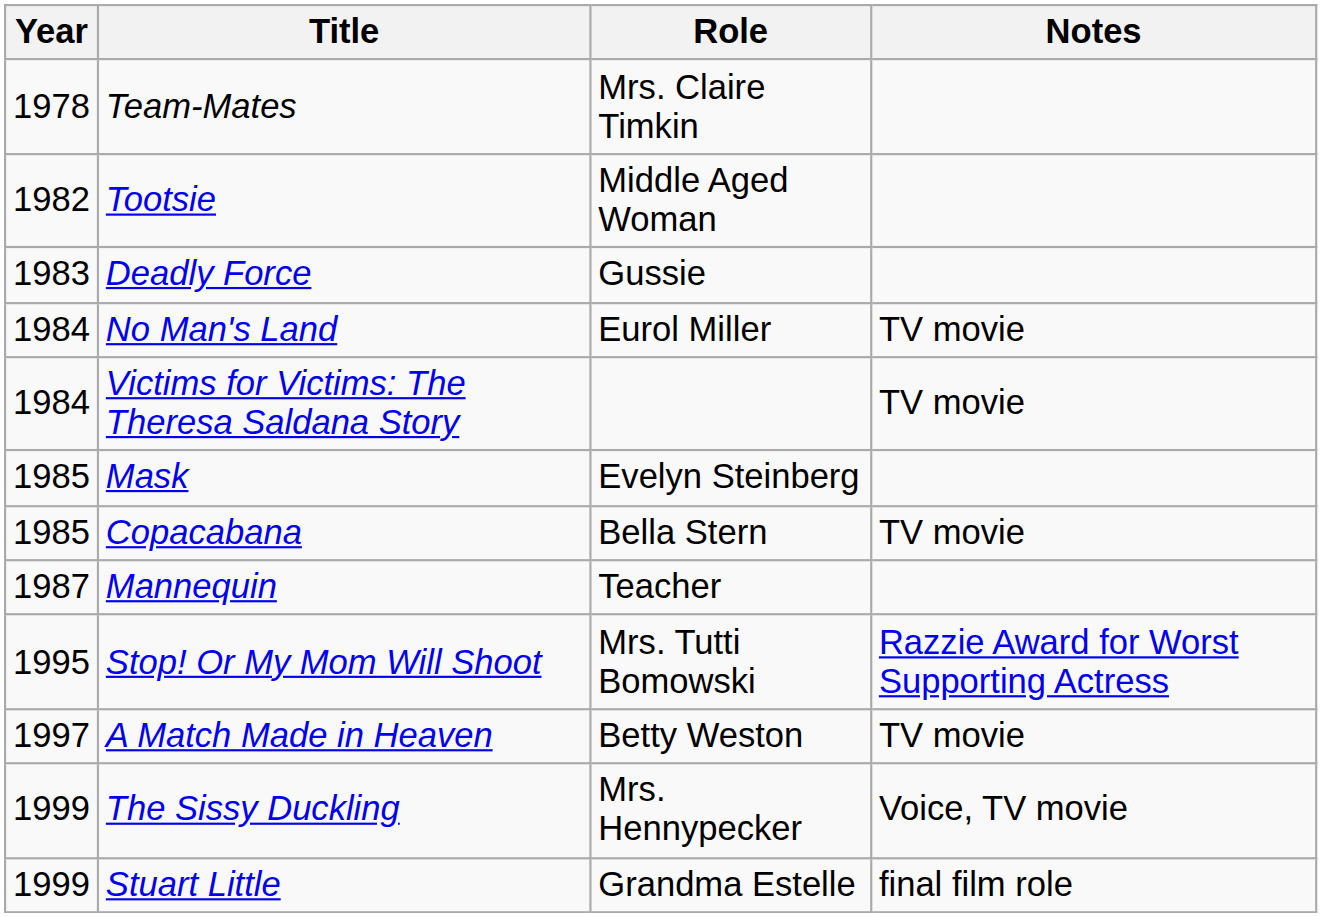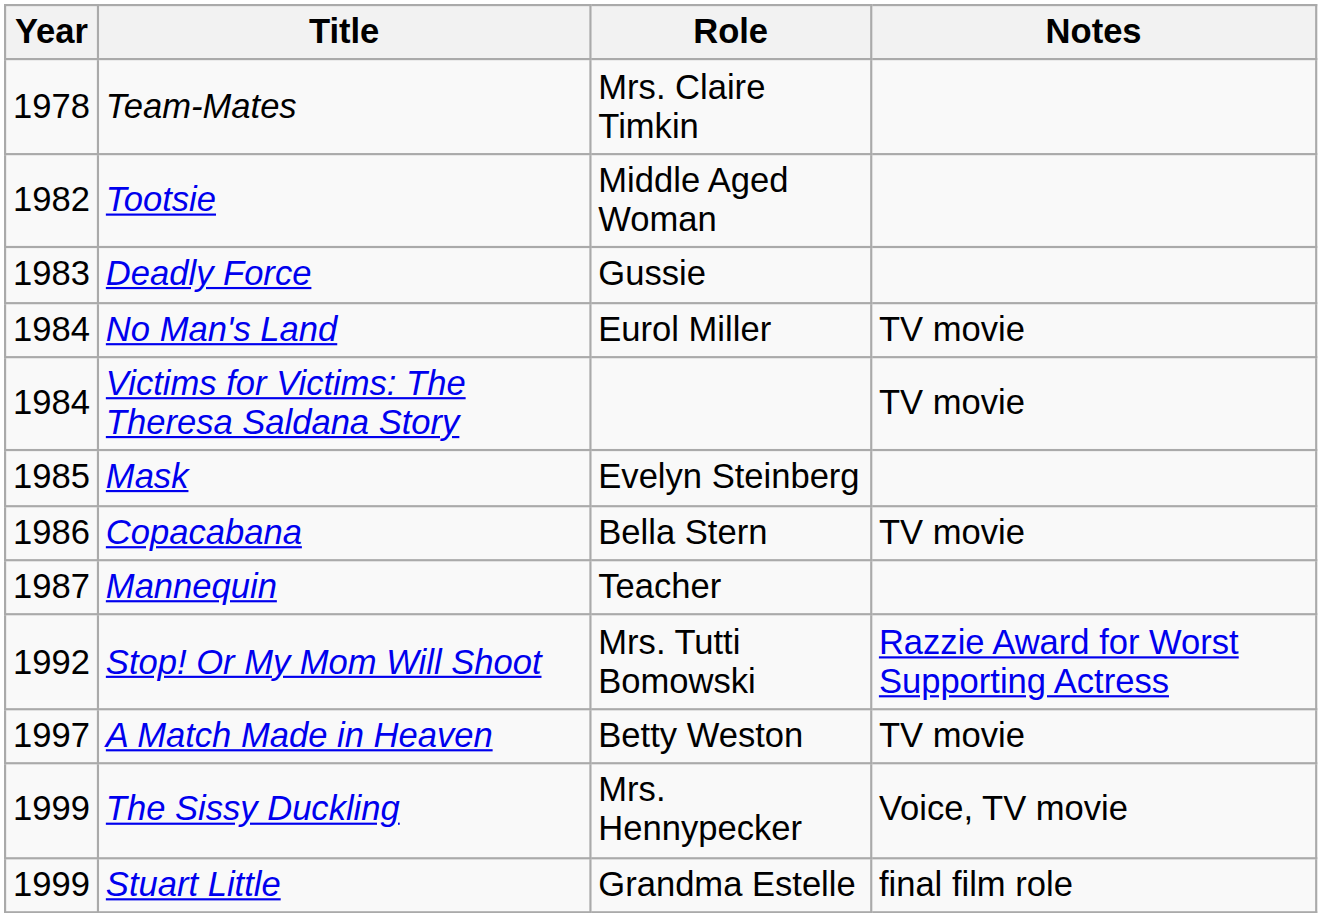 <table class="wikitable sortable">
 <tr>
 <th>Year</th>
 <th>Title</th>
 <th>Role</th>
 <th>Notes</th>
 </tr>
 <tr>
 <td>1978</td>
 <td><em>Team-Mates</em></td>
 <td>Mrs. Claire Timkin</td>
 <td></td>
 </tr>
 <tr>
 <td>1982</td>
 <td><em><a href='#'>Tootsie</a></em></td>
 <td>Middle Aged Woman</td>
 <td></td>
 </tr>
 <tr>
 <td>1983</td>
 <td><em><a href='#'>Deadly Force</a></em></td>
 <td>Gussie</td>
 <td></td>
 </tr>
 <tr>
 <td>1984</td>
 <td><em><a href='#'>No Man's Land</a></em></td>
 <td>Eurol Miller</td>
 <td>TV movie</td>
 </tr>
 <tr>
 <td>1984</td>
 <td><em><a href='#'>Victims for Victims: The Theresa Saldana Story</a></em></td>
 <td></td>
 <td>TV movie</td>
 </tr>
 <tr>
 <td>1985</td>
 <td><em><a href='#'>Mask</a></em></td>
 <td>Evelyn Steinberg</td>
 <td></td>
 </tr>
 <tr>
-<td>1985</td>
+<td>1986</td>
 <td><em><a href='#'>Copacabana</a></em></td>
 <td>Bella Stern</td>
 <td>TV movie</td>
 </tr>
 <tr>
 <td>1987</td>
 <td><em><a href='#'>Mannequin</a></em></td>
 <td>Teacher</td>
 <td></td>
 </tr>
 <tr>
-<td>1995</td>
+<td>1992</td>
 <td><em><a href='#'>Stop! Or My Mom Will Shoot</a></em></td>
 <td>Mrs. Tutti Bomowski</td>
 <td><a href='#'>Razzie Award for Worst Supporting Actress</a></td>
 </tr>
 <tr>
 <td>1997</td>
 <td><em><a href='#'>A Match Made in Heaven</a></em></td>
 <td>Betty Weston</td>
 <td>TV movie</td>
 </tr>
 <tr>
 <td>1999</td>
 <td><em><a href='#'>The Sissy Duckling</a></em></td>
 <td>Mrs. Hennypecker</td>
 <td>Voice, TV movie</td>
 </tr>
 <tr>
 <td>1999</td>
 <td><em><a href='#'>Stuart Little</a></em></td>
 <td>Grandma Estelle</td>
 <td>final film role</td>
 </tr>
 </table>
